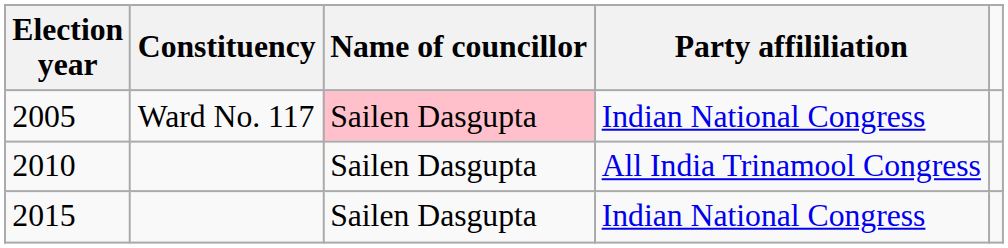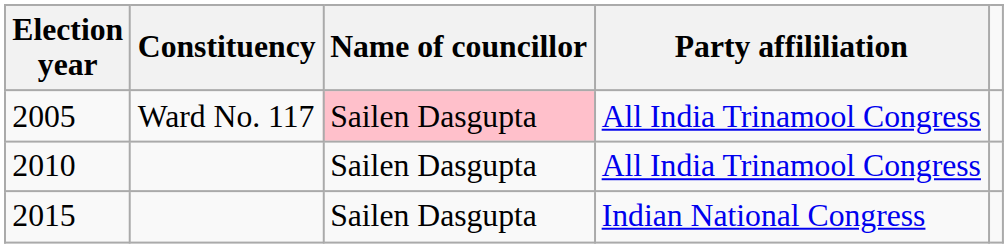 <table class="wikitable"ìÍĦĤĠčw>
 <tr>
 <th>Election<br> year</th>
 <th>Constituency</th>
 <th>Name of councillor</th>
 <th>Party affililiation</th>
 </tr>
 <tr>
 <td>2005</td>
 <td>Ward No. 117</td>
 <td style="background: pink;">Sailen Dasgupta</td>
-<td><a href='#'>Indian National Congress</a></td>
+<td><a href='#'>All India Trinamool Congress</a></td>
 <td></td>
 </tr>
 <tr>
 <td>2010</td>
 <td></td>
 <td>Sailen Dasgupta</td>
 <td><a href='#'>All India Trinamool Congress</a></td>
 <td></td>
 </tr>
 <tr>
 <td>2015</td>
 <td></td>
 <td>Sailen Dasgupta</td>
 <td><a href='#'>Indian National Congress</a></td>
 <td></td>
 </tr>
 </table>
